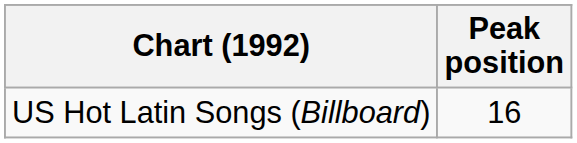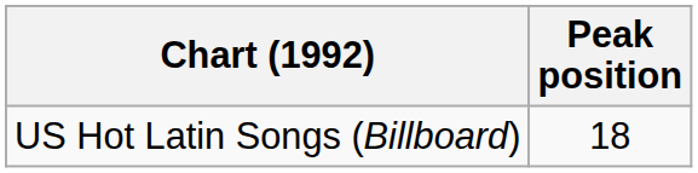 <table class="wikitable ">
 <tr>
 <th align="center">Chart (1992)</th>
 <th align="center">Peak<br>position</th>
 </tr>
 <tr>
 <td align="left">US Hot Latin Songs (<em>Billboard</em>)</td>
-<td align="center">16</td>
+<td align="center">18</td>
 </tr>
 </table>
